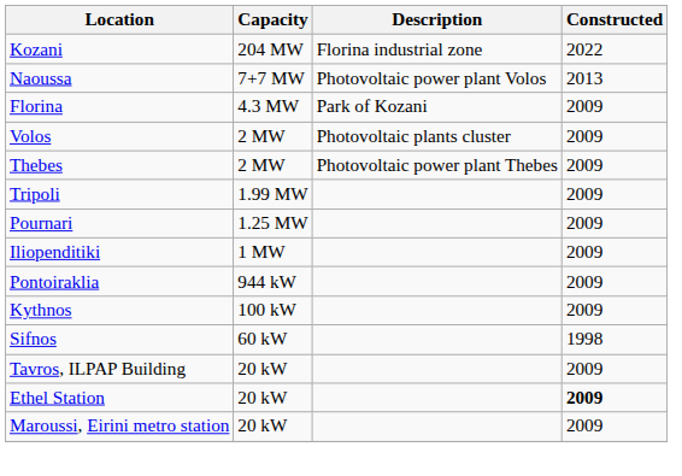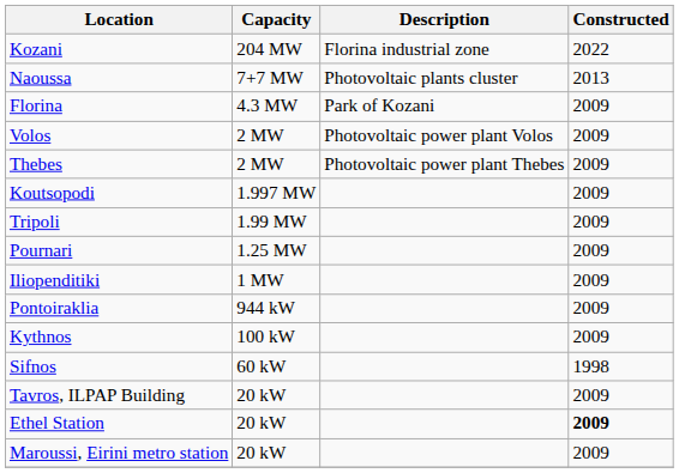 <table class="wikitable">
 <tr>
 <th>Location</th>
 <th>Capacity</th>
 <th>Description</th>
 <th>Constructed</th>
 </tr>
 <tr>
 <td><a href='#'>Kozani</a></td>
 <td>204 MW</td>
 <td>Florina industrial zone</td>
 <td>2022</td>
 </tr>
 <tr>
 <td><a href='#'>Naoussa</a></td>
 <td>7+7 MW</td>
-<td>Photovoltaic power plant Volos</td>
+<td>Photovoltaic plants cluster</td>
 <td>2013</td>
 </tr>
 <tr>
 <td><a href='#'>Florina</a></td>
 <td>4.3 MW</td>
 <td>Park of Kozani</td>
 <td>2009</td>
 </tr>
 <tr>
 <td><a href='#'>Volos</a></td>
 <td>2 MW</td>
-<td>Photovoltaic plants cluster</td>
+<td>Photovoltaic power plant Volos</td>
 <td>2009</td>
 </tr>
 <tr>
 <td><a href='#'>Thebes</a></td>
 <td>2 MW</td>
 <td>Photovoltaic power plant Thebes</td>
+<td>2009</td>
+</tr>
+<tr>
+<td><a href='#'>Koutsopodi</a></td>
+<td>1.997 MW</td>
+<td></td>
 <td>2009</td>
 </tr>
 <tr>
 <td><a href='#'>Tripoli</a></td>
 <td>1.99 MW</td>
 <td></td>
 <td>2009</td>
 </tr>
 <tr>
 <td><a href='#'>Pournari</a></td>
 <td>1.25 MW</td>
 <td></td>
 <td>2009</td>
 </tr>
 <tr>
 <td><a href='#'>Iliopenditiki</a></td>
 <td>1 MW</td>
 <td></td>
 <td>2009</td>
 </tr>
 <tr>
 <td><a href='#'>Pontoiraklia</a></td>
 <td>944 kW</td>
 <td></td>
 <td>2009</td>
 </tr>
 <tr>
 <td><a href='#'>Kythnos</a></td>
 <td>100 kW</td>
 <td></td>
 <td>2009</td>
 </tr>
 <tr>
 <td><a href='#'>Sifnos</a></td>
 <td>60 kW</td>
 <td></td>
 <td>1998</td>
 </tr>
 <tr>
 <td><a href='#'>Tavros</a>, ILPAP Building</td>
 <td>20 kW</td>
 <td></td>
 <td>2009</td>
 </tr>
 <tr>
 <td><a href='#'>Ethel Station</a></td>
 <td>20 kW</td>
 <td></td>
 <td><strong>2009</strong></td>
 </tr>
 <tr>
 <td><a href='#'>Maroussi</a>, <a href='#'>Eirini metro station</a></td>
 <td>20 kW</td>
 <td></td>
 <td>2009</td>
 </tr>
 <tr>
 </tr>
 </table>
